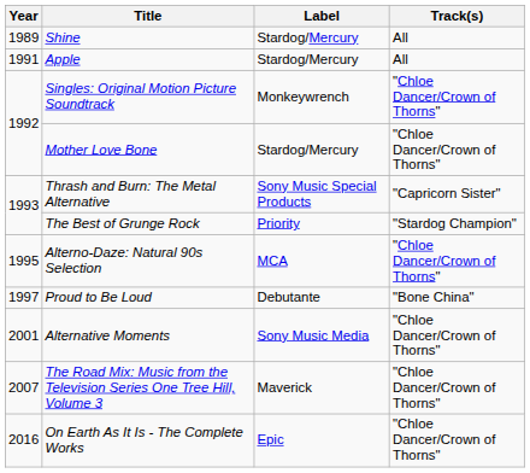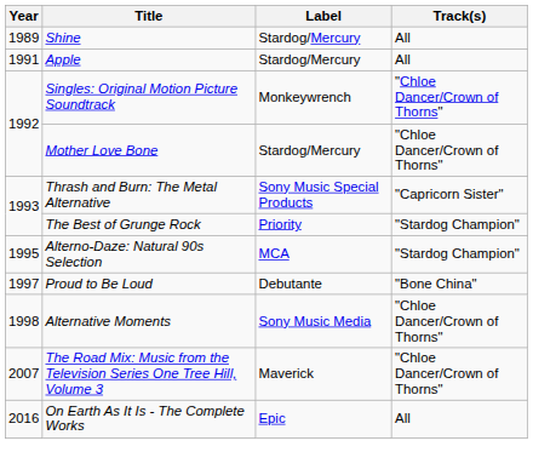 <table class="wikitable">
 <tr>
 <th><strong>Year</strong></th>
 <th><strong>Title</strong></th>
 <th><strong>Label</strong></th>
 <th><strong>Track(s)</strong></th>
 </tr>
 <tr>
 <td>1989</td>
 <td><em><a href='#'>Shine</a></em></td>
 <td>Stardog/<a href='#'>Mercury</a></td>
 <td>All</td>
 </tr>
 <tr>
 <td>1991</td>
 <td><em><a href='#'>Apple</a></em></td>
 <td>Stardog/Mercury</td>
 <td>All</td>
 </tr>
 <tr>
 <td rowspan="2">1992</td>
 <td><em><a href='#'>Singles: Original Motion Picture Soundtrack</a></em></td>
 <td>Monkeywrench</td>
 <td>"<a href='#'>Chloe Dancer/Crown of Thorns</a>"</td>
 </tr>
 <tr>
 <td><em><a href='#'>Mother Love Bone</a></em></td>
 <td>Stardog/Mercury</td>
 <td>"Chloe Dancer/Crown of Thorns"</td>
 </tr>
 <tr>
 <td rowspan="2">1993</td>
 <td><em>Thrash and Burn: The Metal Alternative</em></td>
 <td><a href='#'>Sony Music Special Products</a></td>
 <td>"Capricorn Sister"</td>
 </tr>
 <tr>
 <td><em>The Best of Grunge Rock</em></td>
 <td><a href='#'>Priority</a></td>
 <td>"Stardog Champion"</td>
 </tr>
 <tr>
 <td>1995</td>
 <td><em>Alterno-Daze: Natural 90s Selection</em></td>
 <td><a href='#'>MCA</a></td>
-<td>"<a href='#'>Chloe Dancer/Crown of Thorns</a>"</td>
+<td>"Stardog Champion"</td>
 </tr>
 <tr>
 <td>1997</td>
 <td><em>Proud to Be Loud</em></td>
 <td>Debutante</td>
 <td>"Bone China"</td>
 </tr>
 <tr>
-<td>2001</td>
+<td>1998</td>
 <td><em>Alternative Moments</em></td>
 <td><a href='#'>Sony Music Media</a></td>
 <td>"Chloe Dancer/Crown of Thorns"</td>
 </tr>
 <tr>
 <td>2007</td>
 <td><em><a href='#'>The Road Mix: Music from the Television Series One Tree Hill, Volume 3</a></em></td>
 <td>Maverick</td>
 <td>"Chloe Dancer/Crown of Thorns"</td>
 </tr>
 <tr>
 <td>2016</td>
 <td><em>On Earth As It Is - The Complete Works</em></td>
 <td><a href='#'>Epic</a></td>
-<td>"Chloe Dancer/Crown of Thorns"</td>
+<td>All</td>
 </tr>
 </table>
